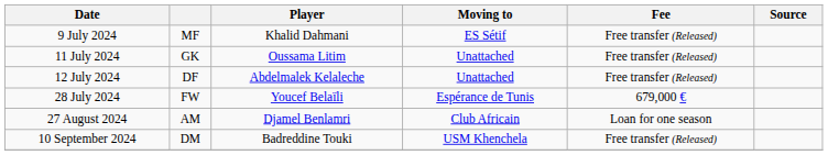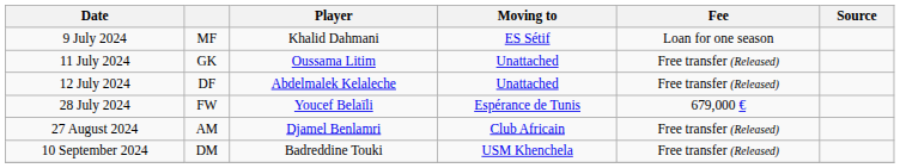 <table class="wikitable sortable" style="width:70%; text-align:center; font-size:85%; text-align:centre;">
 <tr>
 <th>Date</th>
 <th></th>
 <th>Player</th>
 <th>Moving to</th>
 <th>Fee</th>
 <th>Source</th>
 </tr>
 <tr>
 <td>9 July 2024</td>
 <td>MF</td>
 <td> Khalid Dahmani</td>
 <td><a href='#'>ES Sétif</a></td>
-<td>Free transfer <small><em>(Released)</em></small></td>
+<td>Loan for one season</td>
 <td></td>
 </tr>
 <tr>
 <td>11 July 2024</td>
 <td>GK</td>
 <td> <a href='#'>Oussama Litim</a></td>
 <td><a href='#'>Unattached</a></td>
 <td>Free transfer <small><em>(Released)</em></small></td>
 <td></td>
 </tr>
 <tr>
 <td>12 July 2024</td>
 <td>DF</td>
 <td> <a href='#'>Abdelmalek Kelaleche</a></td>
 <td><a href='#'>Unattached</a></td>
 <td>Free transfer <small><em>(Released)</em></small></td>
 <td></td>
 </tr>
 <tr>
 <td>28 July 2024</td>
 <td>FW</td>
 <td> <a href='#'>Youcef Belaïli</a></td>
 <td> <a href='#'>Espérance de Tunis</a></td>
 <td>679,000 <a href='#'>€</a></td>
 <td></td>
 </tr>
 <tr>
 <td>27 August 2024</td>
 <td>AM</td>
 <td> <a href='#'>Djamel Benlamri</a></td>
 <td> <a href='#'>Club Africain</a></td>
-<td>Loan for one season</td>
+<td>Free transfer <small><em>(Released)</em></small></td>
 <td></td>
 </tr>
 <tr>
 <td>10 September 2024</td>
 <td>DM</td>
 <td> Badreddine Touki</td>
 <td><a href='#'>USM Khenchela</a></td>
 <td>Free transfer <small><em>(Released)</em></small></td>
 <td></td>
 </tr>
 <tr>
 </tr>
 </table>
